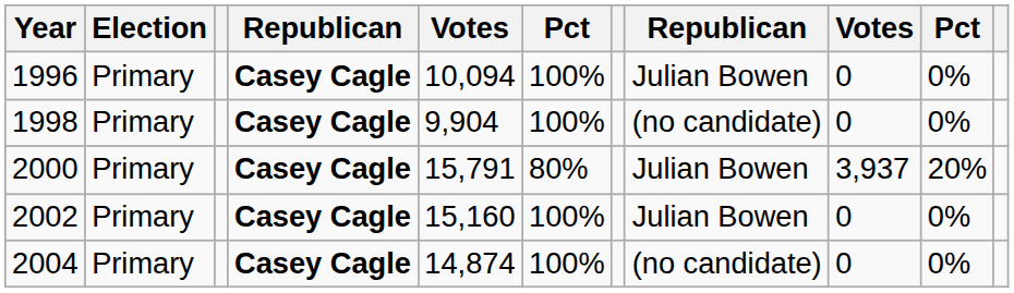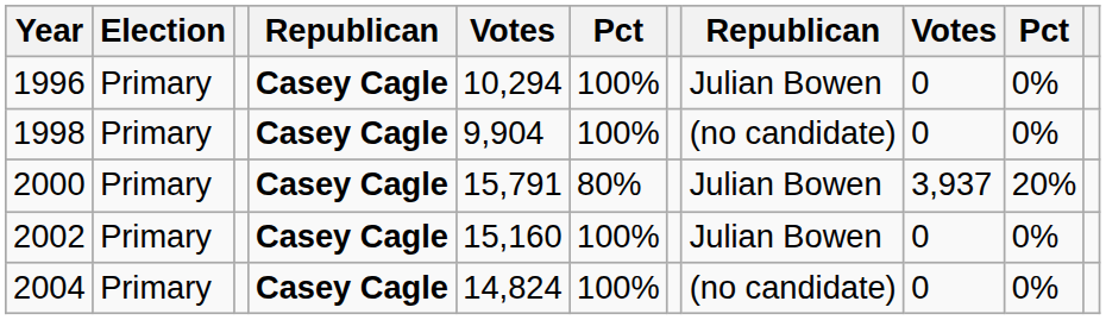 <table class="wikitable">
 <tr>
 <th>Year</th>
 <th>Election</th>
 <th></th>
 <th>Republican</th>
 <th>Votes</th>
 <th>Pct</th>
 <th></th>
 <th>Republican</th>
 <th>Votes</th>
 <th>Pct</th>
 <th></th>
 </tr>
 <tr>
 <td>1996</td>
 <td>Primary</td>
 <td></td>
 <td><strong>Casey Cagle</strong></td>
-<td>10,094</td>
+<td>10,294</td>
 <td>100%</td>
 <td></td>
 <td>Julian Bowen</td>
 <td>0</td>
 <td>0%</td>
 <td></td>
 </tr>
 <tr>
 <td>1998</td>
 <td>Primary</td>
 <td></td>
 <td><strong>Casey Cagle</strong></td>
 <td>9,904</td>
 <td>100%</td>
 <td></td>
 <td>(no candidate)</td>
 <td>0</td>
 <td>0%</td>
 <td></td>
 </tr>
 <tr>
 <td>2000</td>
 <td>Primary</td>
 <td></td>
 <td><strong>Casey Cagle</strong></td>
 <td>15,791</td>
 <td>80%</td>
 <td></td>
 <td>Julian Bowen</td>
 <td>3,937</td>
 <td>20%</td>
 <td></td>
 </tr>
 <tr>
 <td>2002</td>
 <td>Primary</td>
 <td></td>
 <td><strong>Casey Cagle</strong></td>
 <td>15,160</td>
 <td>100%</td>
 <td></td>
 <td>Julian Bowen</td>
 <td>0</td>
 <td>0%</td>
 <td></td>
 </tr>
 <tr>
 <td>2004</td>
 <td>Primary</td>
 <td></td>
 <td><strong>Casey Cagle</strong></td>
-<td>14,874</td>
+<td>14,824</td>
 <td>100%</td>
 <td></td>
 <td>(no candidate)</td>
 <td>0</td>
 <td>0%</td>
 <td></td>
 </tr>
 </table>
